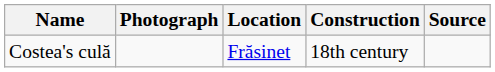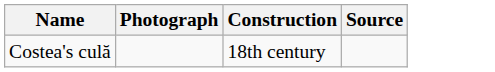 <table class="wikitable sortable">
 <tr>
 <th>Name</th>
 <th>Photograph</th>
-<th>Location</th>
 <th>Construction</th>
 <th>Source</th>
 </tr>
 <tr>
 <td>Costea's culă</td>
 <td></td>
-<td><a href='#'>Frăsinet</a></td>
 <td>18th century</td>
 <td></td>
 </tr>
 </table>
